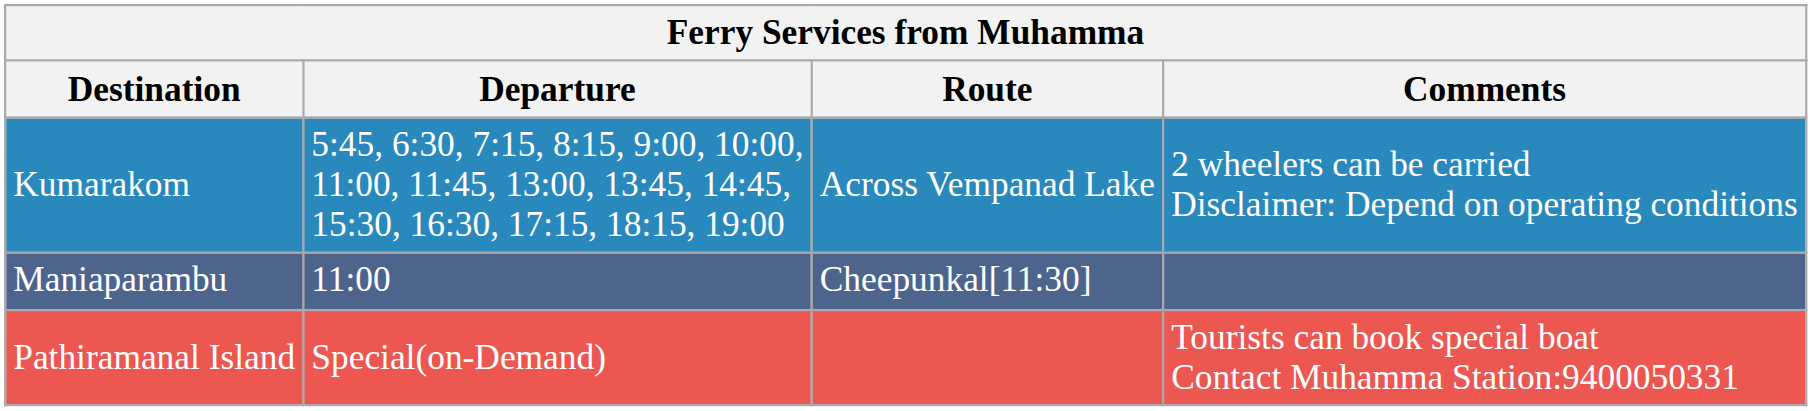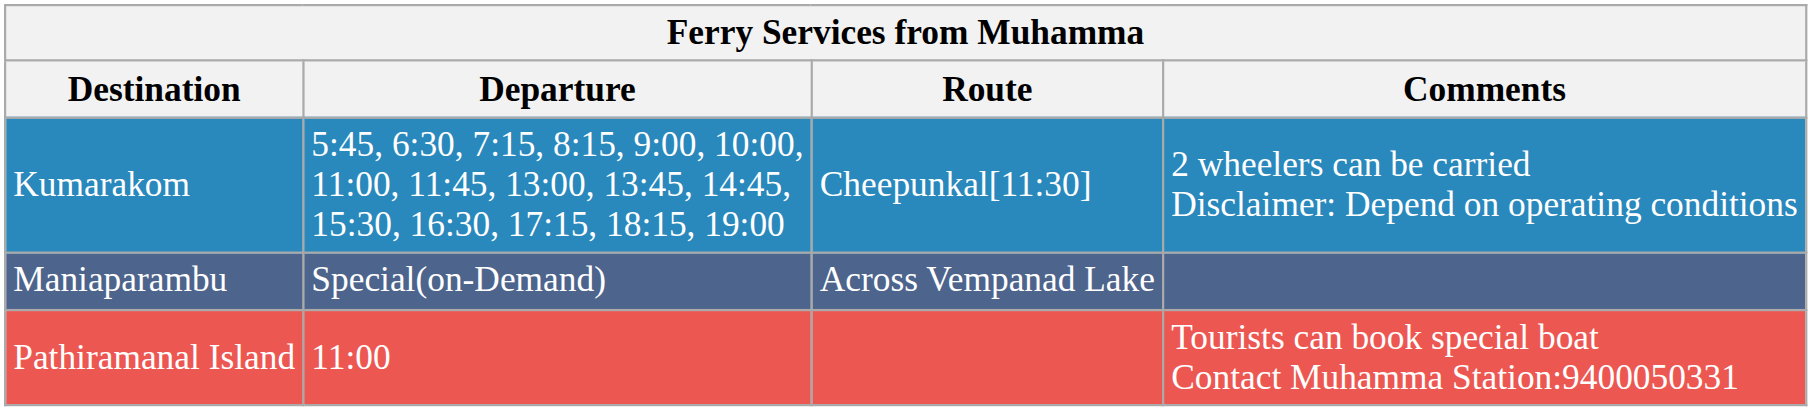 <table class="wikitable" border="1">
 <tr>
 <th colspan="5">Ferry Services from Muhamma</th>
 </tr>
 <tr>
 <th>Destination</th>
 <th>Departure</th>
 <th>Route</th>
 <th>Comments</th>
 </tr>
 <tr style="background: #2988BC; color: white">
 <td>Kumarakom</td>
 <td>5:45, 6:30, 7:15, 8:15, 9:00, 10:00,<br> 11:00, 11:45, 13:00, 13:45, 14:45,<br>  15:30, 16:30, 17:15, 18:15, 19:00</td>
-<td>Across Vempanad Lake</td>
+<td>Cheepunkal[11:30]</td>
 <td>2 wheelers can be carried<br>Disclaimer: Depend on operating conditions</td>
 </tr>
 <tr style="background: #4D648D; color: white">
 <td>Maniaparambu</td>
-<td>11:00</td>
-<td>Cheepunkal[11:30]</td>
+<td>Special(on-Demand)</td>
+<td>Across Vempanad Lake</td>
 <td></td>
 </tr>
 <tr style="background: #ED5752; color: white">
 <td>Pathiramanal Island</td>
-<td>Special(on-Demand)</td>
+<td>11:00</td>
 <td></td>
 <td>Tourists can book special boat<br>Contact Muhamma Station:9400050331</td>
 </tr>
 </table>
